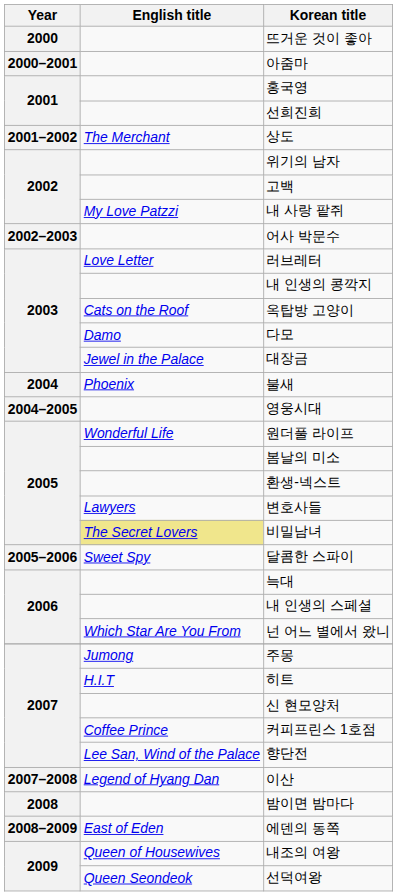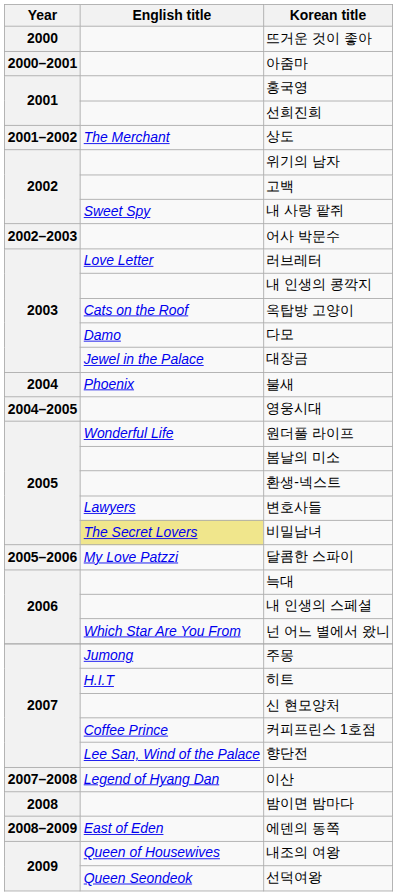 <table class="wikitable sortable plainrowheaders">
 <tr>
 <th scope="col">Year</th>
 <th scope="col">English title</th>
 <th scope="col">Korean title</th>
 </tr>
 <tr>
 <th scope="row">2000</th>
 <td><em></em></td>
 <td>뜨거운 것이 좋아</td>
 </tr>
 <tr>
 <th scope="row">2000–2001</th>
 <td><em></em></td>
 <td>아줌마</td>
 </tr>
 <tr>
 <th scope="row" rowspan="2">2001</th>
 <td><em></em></td>
 <td>홍국영</td>
 </tr>
 <tr>
 <td><em></em></td>
 <td>선희진희</td>
 </tr>
 <tr>
 <th scope="row">2001–2002</th>
 <td><em><a href='#'>The Merchant</a></em></td>
 <td>상도</td>
 </tr>
 <tr>
 <th scope="row" rowspan="3">2002</th>
 <td><em></em></td>
 <td>위기의 남자</td>
 </tr>
 <tr>
 <td><em></em></td>
 <td>고백</td>
 </tr>
 <tr>
-<td><em><a href='#'>My Love Patzzi</a></em></td>
+<td><em><a href='#'>Sweet Spy</a></em></td>
 <td>내 사랑 팥쥐</td>
 </tr>
 <tr>
 <th scope="row">2002–2003</th>
 <td><em></em></td>
 <td>어사 박문수</td>
 </tr>
 <tr>
 <th scope="row" rowspan="5">2003</th>
 <td><em><a href='#'>Love Letter</a></em></td>
 <td>러브레터</td>
 </tr>
 <tr>
 <td><em></em></td>
 <td>내 인생의 콩깍지</td>
 </tr>
 <tr>
 <td><em><a href='#'>Cats on the Roof</a></em></td>
 <td>옥탑방 고양이</td>
 </tr>
 <tr>
 <td><em><a href='#'>Damo</a></em></td>
 <td>다모</td>
 </tr>
 <tr>
 <td><em><a href='#'>Jewel in the Palace</a></em></td>
 <td>대장금</td>
 </tr>
 <tr>
 <th scope="row">2004</th>
 <td><em><a href='#'>Phoenix</a></em></td>
 <td>불새</td>
 </tr>
 <tr>
 <th scope="row">2004–2005</th>
 <td><em></em></td>
 <td>영웅시대</td>
 </tr>
 <tr>
 <th scope="row" rowspan="5">2005</th>
 <td><em><a href='#'>Wonderful Life</a></em></td>
 <td>원더풀 라이프</td>
 </tr>
 <tr>
 <td><em></em></td>
 <td>봄날의 미소</td>
 </tr>
 <tr>
 <td><em></em></td>
 <td>환생-넥스트</td>
 </tr>
 <tr>
 <td><em><a href='#'>Lawyers</a></em></td>
 <td>변호사들</td>
 </tr>
 <tr>
 <td style="background: khaki;"><em><a href='#'>The Secret Lovers</a></em></td>
 <td>비밀남녀</td>
 </tr>
 <tr>
 <th scope="row">2005–2006</th>
-<td><em><a href='#'>Sweet Spy</a></em></td>
+<td><em><a href='#'>My Love Patzzi</a></em></td>
 <td>달콤한 스파이</td>
 </tr>
 <tr>
 <th scope="row" rowspan="3">2006</th>
 <td><em></em></td>
 <td>늑대</td>
 </tr>
 <tr>
 <td><em></em></td>
 <td>내 인생의 스페셜</td>
 </tr>
 <tr>
 <td><em><a href='#'>Which Star Are You From</a></em></td>
 <td>넌 어느 별에서 왔니</td>
 </tr>
 <tr>
 </tr>
 <tr>
 <th scope="row" rowspan="5">2007</th>
 <td><em><a href='#'>Jumong</a></em></td>
 <td>주몽</td>
 </tr>
 <tr>
 <td><em><a href='#'>H.I.T</a></em></td>
 <td>히트</td>
 </tr>
 <tr>
 <td><em></em></td>
 <td>신 현모양처</td>
 </tr>
 <tr>
 <td><em><a href='#'>Coffee Prince</a></em></td>
 <td>커피프린스 1호점</td>
 </tr>
 <tr>
 <td><em><a href='#'>Lee San, Wind of the Palace</a></em></td>
 <td>향단전</td>
 </tr>
 <tr>
 <th scope="row">2007–2008</th>
 <td><em><a href='#'>Legend of Hyang Dan</a></em></td>
 <td>이산</td>
 </tr>
 <tr>
 <th scope="row">2008</th>
 <td><em></em></td>
 <td>밤이면 밤마다</td>
 </tr>
 <tr>
 <th scope="row">2008–2009</th>
 <td><em><a href='#'>East of Eden</a></em></td>
 <td>에덴의 동쪽</td>
 </tr>
 <tr>
 <th scope="row" rowspan="2">2009</th>
 <td><em><a href='#'>Queen of Housewives</a></em></td>
 <td>내조의 여왕</td>
 </tr>
 <tr>
 <td><em><a href='#'>Queen Seondeok</a></em></td>
 <td>선덕여왕</td>
 </tr>
 </table>
